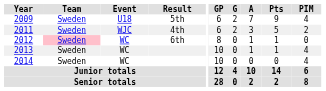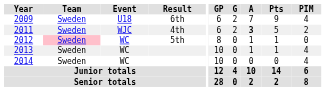 <table border="0" cellpadding="1" cellspacing="0" ID="Table3" style="text-align:center; width:40em">
 <tr ALIGN="center" bgcolor="#e0e0e0">
 <th>Year</th>
 <th>Team</th>
 <th>Event</th>
 <th>Result</th>
 <th rowspan="99" bgcolor="#ffffff"></th>
 <th>GP</th>
 <th>G</th>
 <th>A</th>
 <th>Pts</th>
 <th>PIM</th>
 </tr>
 <tr>
 <td><a href='#'>2009</a></td>
 <td><a href='#'>Sweden</a></td>
 <td><a href='#'>U18</a></td>
-<td>5th</td>
+<td>6th</td>
 <td>6</td>
 <td>2</td>
 <td>7</td>
 <td>9</td>
 <td>4</td>
 </tr>
 <tr bgcolor="#f0f0f0">
 <td><a href='#'>2011</a></td>
 <td><a href='#'>Sweden</a></td>
 <td><a href='#'>WJC</a></td>
 <td>4th</td>
 <td>6</td>
 <td>2</td>
-<td>3</td>
+<td><strong>3</strong></td>
 <td>5</td>
 <td>2</td>
 </tr>
 <tr>
 <td><a href='#'>2012</a></td>
 <td style="background: pink;"><a href='#'>Sweden</a></td>
 <td><a href='#'>WC</a></td>
-<td>6th</td>
+<td>5th</td>
 <td>8</td>
 <td>0</td>
 <td>1</td>
 <td>1</td>
 <td>0</td>
 </tr>
 <tr bgcolor="#f0f0f0">
 <td><a href='#'>2013</a></td>
 <td>Sweden</td>
 <td>WC</td>
 <td></td>
 <td>10</td>
 <td>0</td>
 <td>1</td>
 <td>1</td>
 <td>4</td>
 </tr>
 <tr>
 <td><a href='#'>2014</a></td>
 <td>Sweden</td>
 <td>WC</td>
 <td></td>
 <td>10</td>
 <td>0</td>
 <td>0</td>
 <td>0</td>
 <td>4</td>
 </tr>
 <tr bgcolor="#e0e0e0">
 <th colspan=4>Junior totals</th>
 <th>12</th>
 <th>4</th>
 <th>10</th>
 <th>14</th>
 <th>6</th>
 </tr>
 <tr bgcolor="#e0e0e0">
 <th colspan=4>Senior totals</th>
 <th>28</th>
 <th>0</th>
 <th>2</th>
 <th>2</th>
 <th>8</th>
 </tr>
 </table>
